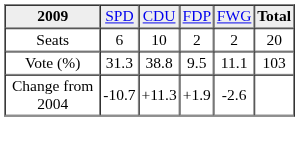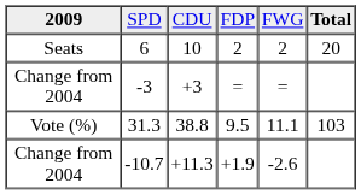 <table border="1" cellpadding="2" cellspacing="0" width="300">
 <tr bgcolor="#eeeeee" align="center">
 <td><strong>2009</strong></td>
 <td><a href='#'>SPD</a></td>
 <td><a href='#'>CDU</a></td>
 <td><a href='#'>FDP</a></td>
 <td><a href='#'>FWG</a></td>
 <td><strong>Total</strong></td>
 </tr>
 <tr align="center">
 <td>Seats</td>
 <td>6</td>
 <td>10</td>
 <td>2</td>
 <td>2</td>
 <td>20</td>
 </tr>
 <tr align="center">
+<td>Change from 2004</td>
+<td>-3</td>
+<td>+3</td>
+<td>=</td>
+<td>=</td>
+<td> </td>
+</tr>
+<tr align="center">
 <td>Vote (%)</td>
 <td>31.3</td>
 <td>38.8</td>
 <td>9.5</td>
 <td>11.1</td>
 <td>103</td>
 </tr>
 <tr align="center">
 <td>Change from 2004</td>
 <td>-10.7</td>
 <td>+11.3</td>
 <td>+1.9</td>
 <td>-2.6</td>
 <td> </td>
 </tr>
 </table>
